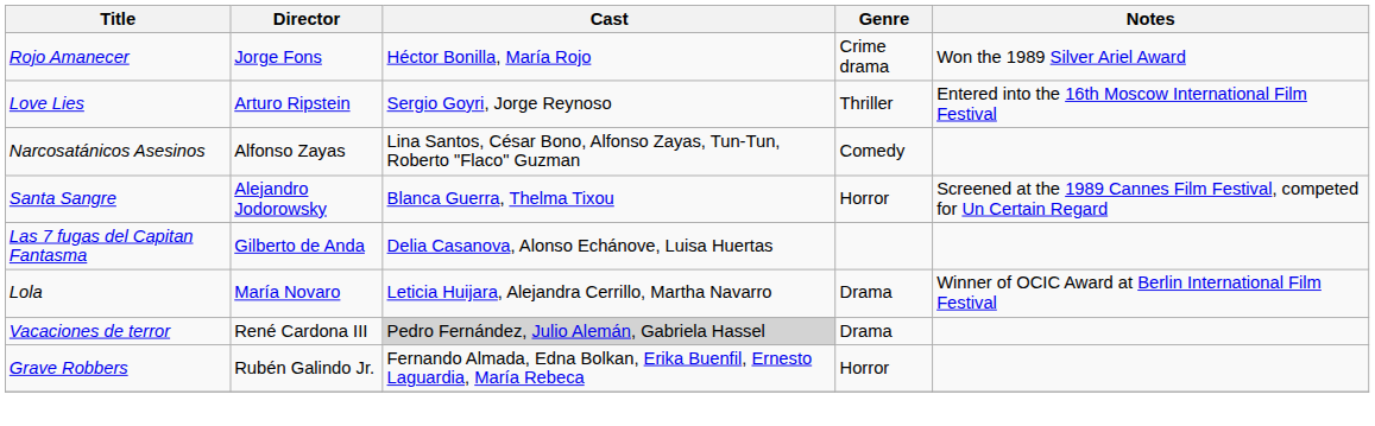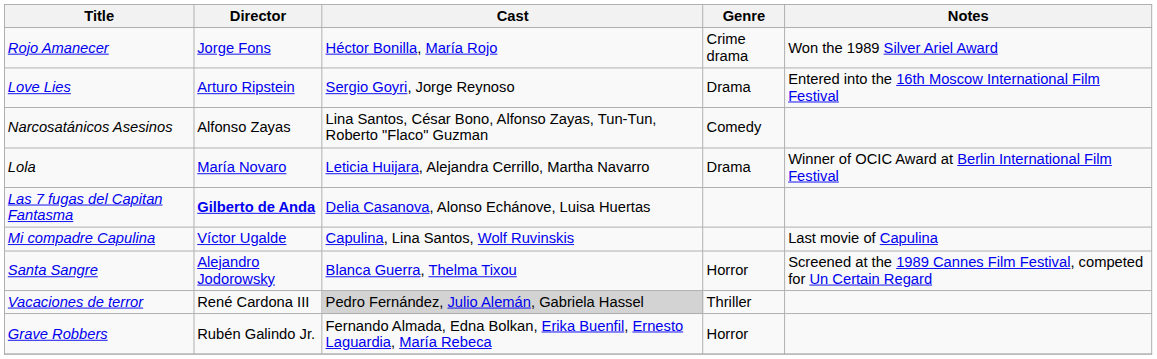 <table class="wikitable">
 <tr>
 <th>Title</th>
 <th>Director</th>
 <th>Cast</th>
 <th>Genre</th>
 <th>Notes</th>
 </tr>
 <tr>
 <td><em><a href='#'>Rojo Amanecer</a></em></td>
 <td><a href='#'>Jorge Fons</a></td>
 <td><a href='#'>Héctor Bonilla</a>, <a href='#'>María Rojo</a></td>
 <td>Crime drama</td>
 <td>Won the 1989 <a href='#'>Silver Ariel Award</a></td>
 </tr>
 <tr>
 <td><em><a href='#'>Love Lies</a></em></td>
 <td><a href='#'>Arturo Ripstein</a></td>
 <td><a href='#'>Sergio Goyri</a>, Jorge Reynoso</td>
-<td>Thriller</td>
+<td>Drama</td>
 <td>Entered into the <a href='#'>16th Moscow International Film Festival</a></td>
 </tr>
 <tr>
 <td><em>Narcosatánicos Asesinos</em></td>
 <td>Alfonso Zayas</td>
 <td>Lina Santos, César Bono, Alfonso Zayas, Tun-Tun, Roberto "Flaco" Guzman</td>
 <td>Comedy</td>
 <td></td>
 </tr>
 <tr>
+<td><em>Lola</em></td>
+<td><a href='#'>María Novaro</a></td>
+<td><a href='#'>Leticia Huijara</a>, Alejandra Cerrillo, Martha Navarro</td>
+<td>Drama</td>
+<td>Winner of OCIC Award at <a href='#'>Berlin International Film Festival</a></td>
+</tr>
+<tr>
+<td><em><a href='#'>Las 7 fugas del Capitan Fantasma</a></em></td>
+<td><strong><a href='#'>Gilberto de Anda</a></strong></td>
+<td><a href='#'>Delia Casanova</a>, Alonso Echánove, Luisa Huertas</td>
+<td></td>
+<td></td>
+</tr>
+<tr>
+<td><em><a href='#'>Mi compadre Capulina</a></em></td>
+<td><a href='#'>Víctor Ugalde</a></td>
+<td><a href='#'>Capulina</a>, Lina Santos, <a href='#'>Wolf Ruvinskis</a></td>
+<td></td>
+<td>Last movie of <a href='#'>Capulina</a></td>
+</tr>
+<tr>
 <td><em><a href='#'>Santa Sangre</a></em></td>
 <td><a href='#'>Alejandro Jodorowsky</a></td>
 <td><a href='#'>Blanca Guerra</a>, <a href='#'>Thelma Tixou</a></td>
 <td>Horror</td>
 <td>Screened at the <a href='#'>1989 Cannes Film Festival</a>, competed for <a href='#'>Un Certain Regard</a></td>
 </tr>
 <tr>
-<td><em><a href='#'>Las 7 fugas del Capitan Fantasma</a></em></td>
-<td><a href='#'>Gilberto de Anda</a></td>
-<td><a href='#'>Delia Casanova</a>, Alonso Echánove, Luisa Huertas</td>
-<td></td>
-<td></td>
-</tr>
-<tr>
-<td><em>Lola</em></td>
-<td><a href='#'>María Novaro</a></td>
-<td><a href='#'>Leticia Huijara</a>, Alejandra Cerrillo, Martha Navarro</td>
-<td>Drama</td>
-<td>Winner of OCIC Award at <a href='#'>Berlin International Film Festival</a></td>
-</tr>
-<tr>
 <td><em><a href='#'>Vacaciones de terror</a></em></td>
 <td>René Cardona III</td>
 <td style="background: lightgrey;">Pedro Fernández, <a href='#'>Julio Alemán</a>, Gabriela Hassel</td>
-<td>Drama</td>
+<td>Thriller</td>
 <td></td>
 </tr>
 <tr>
 <td><em><a href='#'>Grave Robbers</a></em></td>
 <td>Rubén Galindo Jr.</td>
 <td>Fernando Almada, Edna Bolkan, <a href='#'>Erika Buenfil</a>, <a href='#'>Ernesto Laguardia</a>, <a href='#'>María Rebeca</a></td>
 <td>Horror</td>
 <td></td>
 </tr>
 <tr>
 </tr>
 </table>
